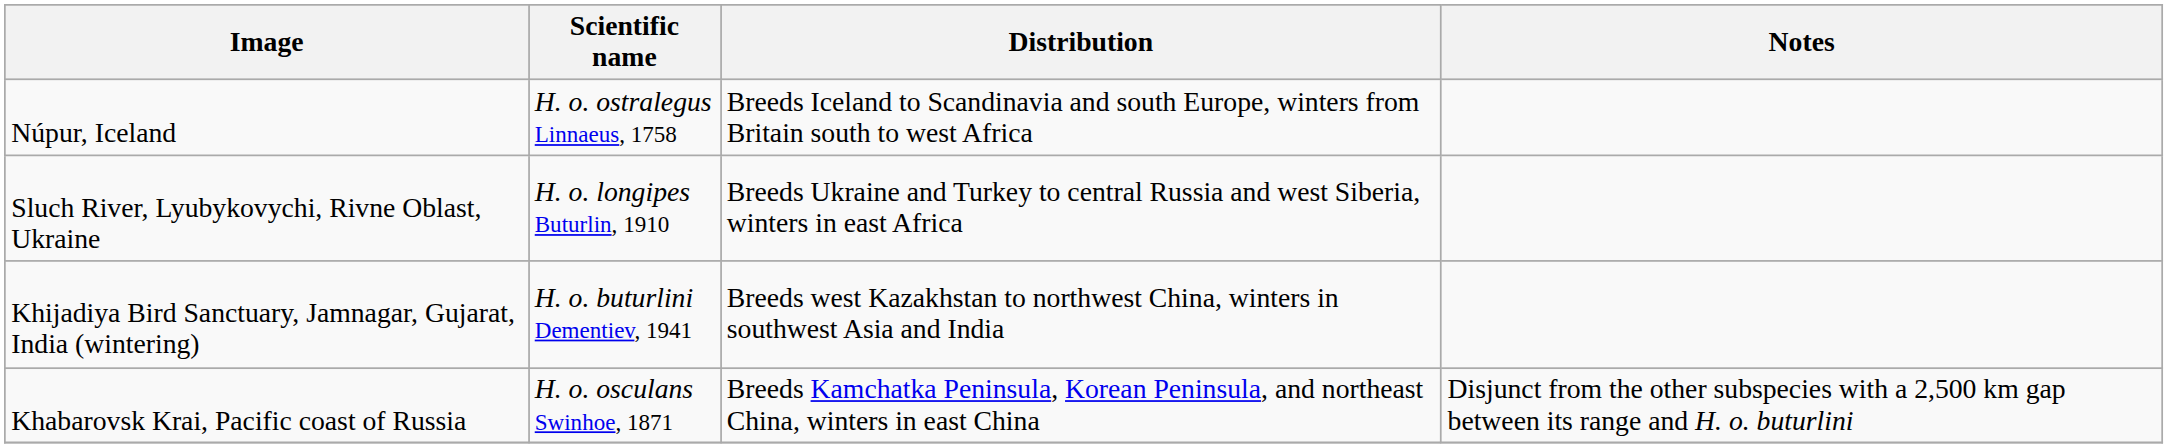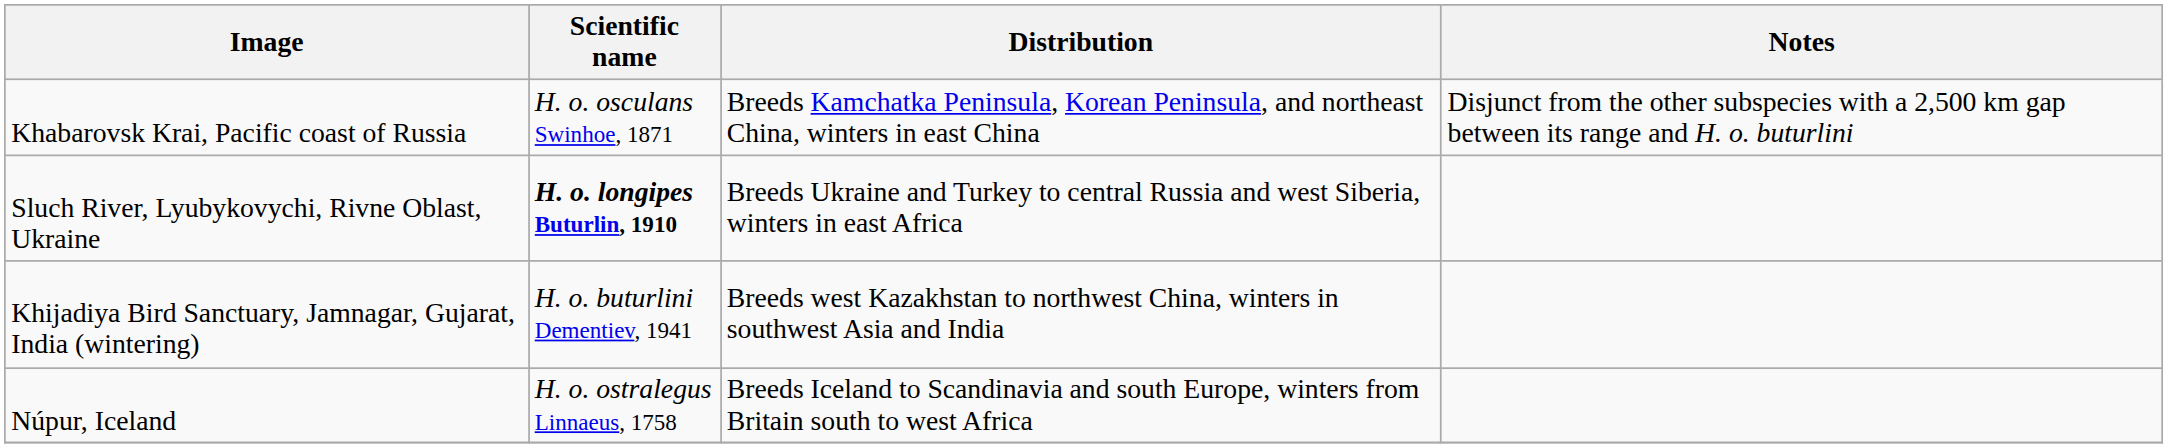 <table class="wikitable">
 <tr>
 <th>Image</th>
 <th>Scientific name</th>
 <th>Distribution</th>
 <th>Notes</th>
 </tr>
 <tr>
-<td><br>Núpur, Iceland</td>
-<td><em>H. o. ostralegus</em> <br><small><a href='#'>Linnaeus</a>, 1758</small></td>
-<td>Breeds Iceland to Scandinavia and south Europe, winters from Britain south to west Africa</td>
-<td></td>
+<td><br>Khabarovsk Krai, Pacific coast of Russia</td>
+<td><em>H. o. osculans</em> <br><small><a href='#'>Swinhoe</a>, 1871</small></td>
+<td>Breeds <a href='#'>Kamchatka Peninsula</a>, <a href='#'>Korean Peninsula</a>, and northeast China, winters in east China</td>
+<td>Disjunct from the other subspecies with a 2,500 km gap between its range and <em>H. o. buturlini</em></td>
 </tr>
 <tr>
 <td><br>Sluch River, Lyubykovychi, Rivne Oblast, Ukraine</td>
-<td><em>H. o. longipes</em> <br><small><a href='#'>Buturlin</a>, 1910</small></td>
+<td><strong><em>H. o. longipes</em> <br><small><a href='#'>Buturlin</a>, 1910</small></strong></td>
 <td>Breeds Ukraine and Turkey to central Russia and west Siberia, winters in east Africa</td>
 <td></td>
 </tr>
 <tr>
 <td><br>Khijadiya Bird Sanctuary, Jamnagar, Gujarat, India (wintering)</td>
 <td><em>H. o. buturlini</em> <br><small><a href='#'>Dementiev</a>, 1941</small></td>
 <td>Breeds west Kazakhstan to northwest China, winters in southwest Asia and India</td>
 <td></td>
 </tr>
 <tr>
-<td><br>Khabarovsk Krai, Pacific coast of Russia</td>
-<td><em>H. o. osculans</em> <br><small><a href='#'>Swinhoe</a>, 1871</small></td>
-<td>Breeds <a href='#'>Kamchatka Peninsula</a>, <a href='#'>Korean Peninsula</a>, and northeast China, winters in east China</td>
-<td>Disjunct from the other subspecies with a 2,500 km gap between its range and <em>H. o. buturlini</em></td>
+<td><br>Núpur, Iceland</td>
+<td><em>H. o. ostralegus</em> <br><small><a href='#'>Linnaeus</a>, 1758</small></td>
+<td>Breeds Iceland to Scandinavia and south Europe, winters from Britain south to west Africa</td>
+<td></td>
 </tr>
 <tr>
 </tr>
 </table>
